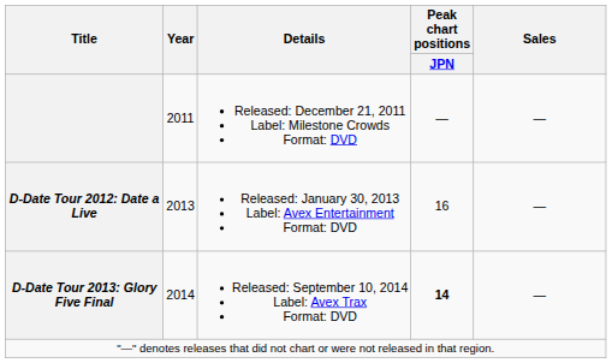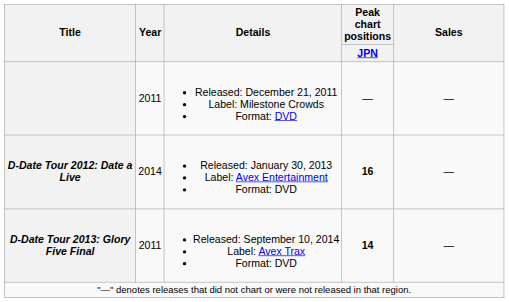 <table class="wikitable plainrowheaders" style="text-align:center;">
 <tr>
 <th rowspan="2" style="width:12em;">Title</th>
 <th rowspan="2">Year</th>
 <th rowspan="2">Details</th>
 <th colspan="1">Peak chart positions<br></th>
 <th rowspan="2" style="width:10em;">Sales</th>
 </tr>
 <tr>
 <th width="30"><a href='#'>JPN</a></th>
 </tr>
 <tr>
 <th scope="row"></th>
 <td>2011</td>
 <td><br><ul><li>Released: December 21, 2011</li><li>Label: Milestone Crowds</li><li>Format: <a href='#'>DVD</a></li></ul></td>
 <td>—</td>
 <td>—</td>
 </tr>
 <tr>
 <th scope="row"><em>D-Date Tour 2012: Date a Live</em></th>
-<td>2013</td>
+<td>2014</td>
 <td><br><ul><li>Released: January 30, 2013</li><li>Label: <a href='#'>Avex Entertainment</a></li><li>Format: DVD</li></ul></td>
-<td>16</td>
+<td><strong>16</strong></td>
 <td>—</td>
 </tr>
 <tr>
 <th scope="row"><em>D-Date Tour 2013: Glory Five Final</em></th>
-<td>2014</td>
+<td>2011</td>
 <td><br><ul><li>Released: September 10, 2014</li><li>Label: <a href='#'>Avex Trax</a></li><li>Format: DVD</li></ul></td>
 <td><strong>14</strong></td>
 <td>—</td>
 </tr>
 <tr>
 <td colspan="6" style="font-size:90%;">"—" denotes releases that did not chart or were not released in that region.</td>
 </tr>
 </table>
